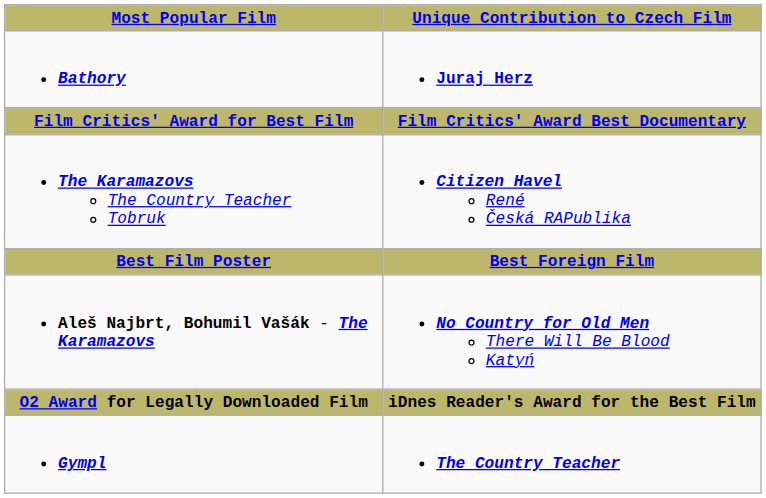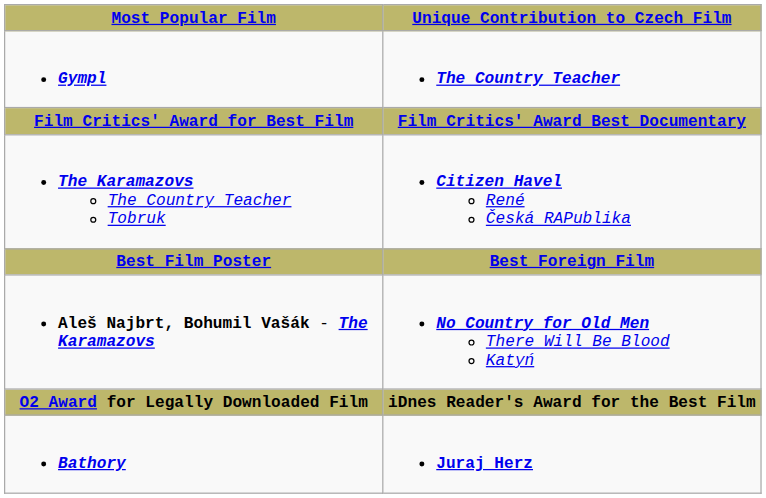 <table class=wikitable>
 <tr>
 <th style="background:#BDB76B; width: 50%"><a href='#'>Most Popular Film</a></th>
 <th style="background:#BDB76B;"><a href='#'>Unique Contribution to Czech Film</a></th>
 </tr>
 <tr>
-<td valign="top"><br><ul><li><strong><em><a href='#'>Bathory</a></em></strong></li></ul></td>
-<td valign="top"><br><ul><li><strong><a href='#'>Juraj Herz</a></strong></li></ul></td>
+<td valign="top"><br><ul><li><strong><em><a href='#'>Gympl</a></em></strong></li></ul></td>
+<td valign="top"><br><ul><li><strong><em><a href='#'>The Country Teacher</a></em></strong></li></ul></td>
 </tr>
 <tr>
 <th style="background:#BDB76B; width: 50%"><a href='#'>Film Critics' Award for Best Film</a></th>
 <th style="background:#BDB76B; width: 50%"><a href='#'>Film Critics' Award Best Documentary</a></th>
 </tr>
 <tr>
 <td valign="top"><br><ul><li><strong><em><a href='#'>The Karamazovs</a></em></strong><ul><li><em><a href='#'>The Country Teacher</a></em></li><li><em><a href='#'>Tobruk</a></em></li></ul></li></ul></td>
 <td valign="top"><br><ul><li><strong><em><a href='#'>Citizen Havel</a></em></strong><ul><li><em><a href='#'>René</a></em></li><li><em><a href='#'>Česká RAPublika</a></em></li></ul></li></ul></td>
 </tr>
 <tr>
 <th style="background:#BDB76B; width: 50%"><a href='#'>Best Film Poster</a></th>
 <th style="background:#BDB76B; width: 50%"><a href='#'>Best Foreign Film</a></th>
 </tr>
 <tr>
 <td valign="top"><br><ul><li><strong>Aleš Najbrt, Bohumil Vašák</strong> - <strong><em><a href='#'>The Karamazovs</a></em></strong></li></ul></td>
 <td valign="top"><br><ul><li><strong><em><a href='#'>No Country for Old Men</a></em></strong><ul><li><em><a href='#'>There Will Be Blood</a></em></li><li><em><a href='#'>Katyń</a></em></li></ul></li></ul></td>
 </tr>
 <tr>
 <th style="background:#BDB76B; width: 50%"><a href='#'>O2 Award</a> for Legally Downloaded Film</th>
 <th style="background:#BDB76B; width: 50%">iDnes Reader's Award for the Best Film</th>
 </tr>
 <tr>
-<td valign="top"><br><ul><li><strong><em><a href='#'>Gympl</a></em></strong></li></ul></td>
-<td valign="top"><br><ul><li><strong><em><a href='#'>The Country Teacher</a></em></strong></li></ul></td>
+<td valign="top"><br><ul><li><strong><em><a href='#'>Bathory</a></em></strong></li></ul></td>
+<td valign="top"><br><ul><li><strong><a href='#'>Juraj Herz</a></strong></li></ul></td>
 </tr>
 </table>
